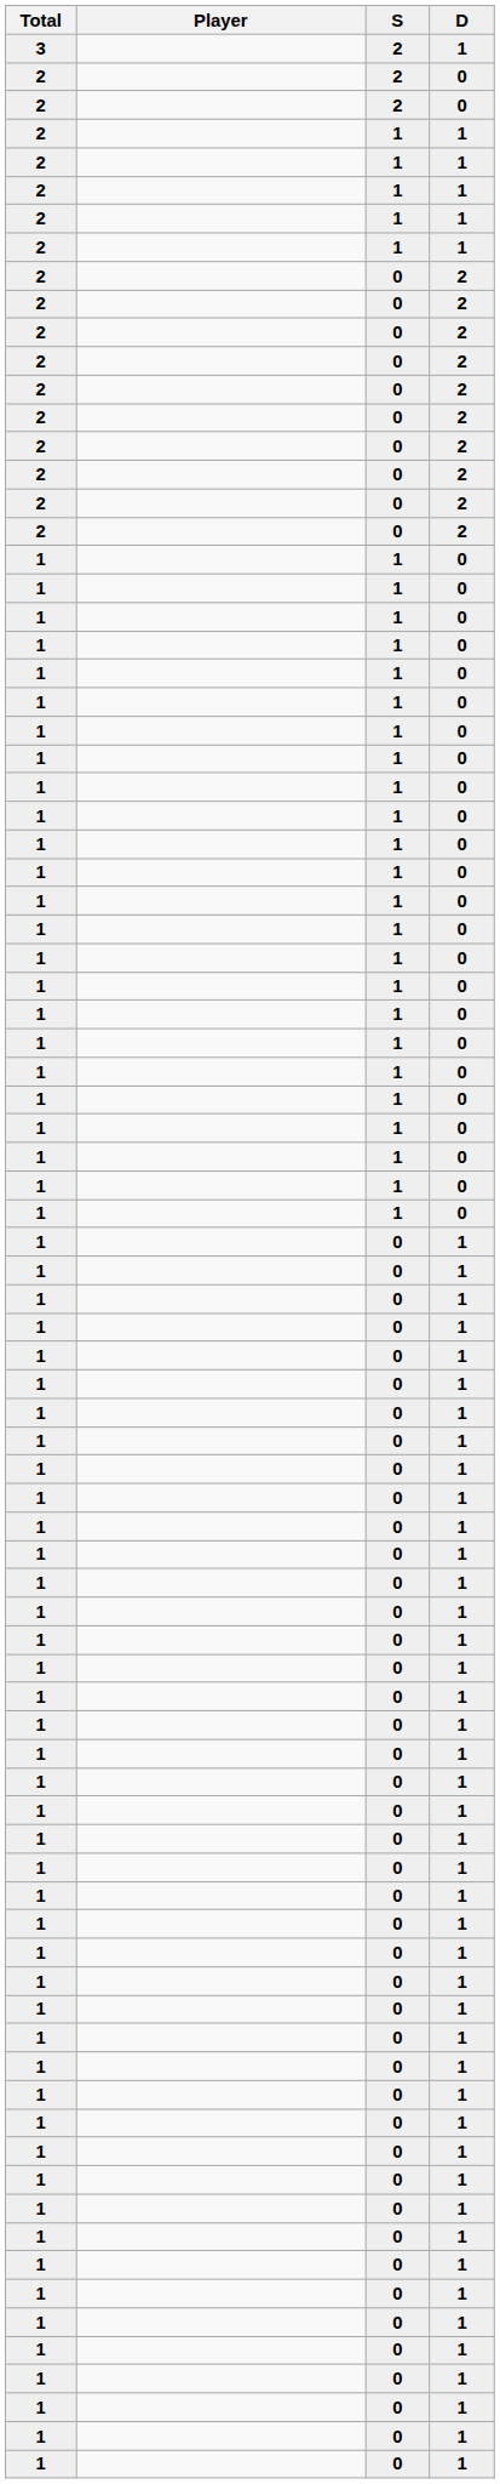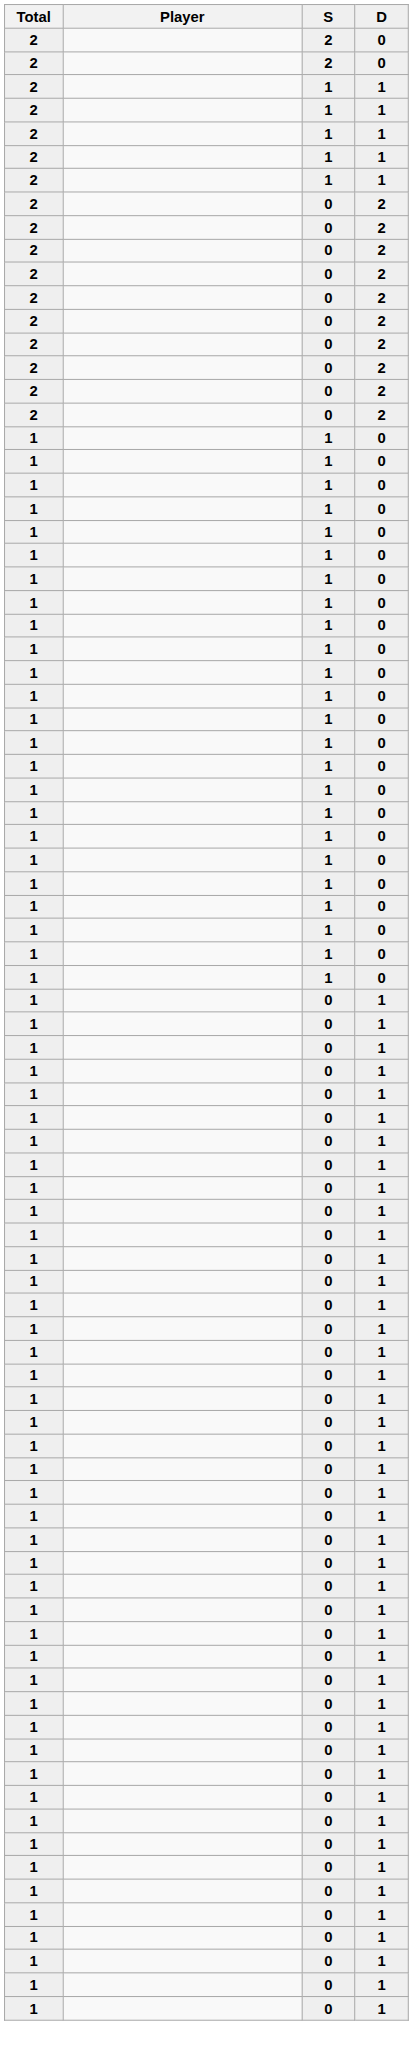 <table class="wikitable" style="font-size:90%;">
 <tr>
 <th width=50>Total</th>
 <th width=225>Player</th>
 <th width=45 style="background:#efefef"> S </th>
 <th width=45 style="background:#efefef"> D </th>
-</tr>
-<tr align=center>
-<td bgcolor=#efefef><strong>3</strong></td>
-<td align=left></td>
-<td bgcolor=#efefef><strong>2</strong></td>
-<td bgcolor=#efefef><strong>1</strong></td>
 </tr>
 <tr align=center>
 <td bgcolor=#efefef><strong>2</strong></td>
 <td align=left></td>
 <td bgcolor=#efefef><strong>2</strong></td>
 <td bgcolor=#efefef><strong>0</strong></td>
 </tr>
 <tr align=center>
 <td bgcolor=#efefef><strong>2</strong></td>
 <td align=left></td>
 <td bgcolor=#efefef><strong>2</strong></td>
 <td bgcolor=#efefef><strong>0</strong></td>
 </tr>
 <tr align=center>
 <td bgcolor=#efefef><strong>2</strong></td>
 <td align=left></td>
 <td bgcolor=#efefef><strong>1</strong></td>
 <td bgcolor=#efefef><strong>1</strong></td>
 </tr>
 <tr align=center>
 <td bgcolor=#efefef><strong>2</strong></td>
 <td align=left></td>
 <td bgcolor=#efefef><strong>1</strong></td>
 <td bgcolor=#efefef><strong>1</strong></td>
 </tr>
 <tr align=center>
 <td bgcolor=#efefef><strong>2</strong></td>
 <td align=left></td>
 <td bgcolor=#efefef><strong>1</strong></td>
 <td bgcolor=#efefef><strong>1</strong></td>
 </tr>
 <tr align=center>
 <td bgcolor=#efefef><strong>2</strong></td>
 <td align=left></td>
 <td bgcolor=#efefef><strong>1</strong></td>
 <td bgcolor=#efefef><strong>1</strong></td>
 </tr>
 <tr align=center>
 <td bgcolor=#efefef><strong>2</strong></td>
 <td align=left></td>
 <td bgcolor=#efefef><strong>1</strong></td>
 <td bgcolor=#efefef><strong>1</strong></td>
 </tr>
 <tr align=center>
 <td bgcolor=#efefef><strong>2</strong></td>
 <td align=left></td>
 <td bgcolor=#efefef><strong>0</strong></td>
 <td bgcolor=#efefef><strong>2</strong></td>
 </tr>
 <tr align=center>
 <td bgcolor=#efefef><strong>2</strong></td>
 <td align=left></td>
 <td bgcolor=#efefef><strong>0</strong></td>
 <td bgcolor=#efefef><strong>2</strong></td>
 </tr>
 <tr align=center>
 <td bgcolor=#efefef><strong>2</strong></td>
 <td align=left></td>
 <td bgcolor=#efefef><strong>0</strong></td>
 <td bgcolor=#efefef><strong>2</strong></td>
 </tr>
 <tr align=center>
 <td bgcolor=#efefef><strong>2</strong></td>
 <td align=left></td>
 <td bgcolor=#efefef><strong>0</strong></td>
 <td bgcolor=#efefef><strong>2</strong></td>
 </tr>
 <tr align=center>
 <td bgcolor=#efefef><strong>2</strong></td>
 <td align=left></td>
 <td bgcolor=#efefef><strong>0</strong></td>
 <td bgcolor=#efefef><strong>2</strong></td>
 </tr>
 <tr align=center>
 <td bgcolor=#efefef><strong>2</strong></td>
 <td align=left></td>
 <td bgcolor=#efefef><strong>0</strong></td>
 <td bgcolor=#efefef><strong>2</strong></td>
 </tr>
 <tr align=center>
 <td bgcolor=#efefef><strong>2</strong></td>
 <td align=left></td>
 <td bgcolor=#efefef><strong>0</strong></td>
 <td bgcolor=#efefef><strong>2</strong></td>
 </tr>
 <tr align=center>
 <td bgcolor=#efefef><strong>2</strong></td>
 <td align=left></td>
 <td bgcolor=#efefef><strong>0</strong></td>
 <td bgcolor=#efefef><strong>2</strong></td>
 </tr>
 <tr align=center>
 <td bgcolor=#efefef><strong>2</strong></td>
 <td align=left></td>
 <td bgcolor=#efefef><strong>0</strong></td>
 <td bgcolor=#efefef><strong>2</strong></td>
 </tr>
 <tr align=center>
 <td bgcolor=#efefef><strong>2</strong></td>
 <td align=left></td>
 <td bgcolor=#efefef><strong>0</strong></td>
 <td bgcolor=#efefef><strong>2</strong></td>
 </tr>
 <tr align=center>
 <td bgcolor=#efefef><strong>1</strong></td>
 <td align=left></td>
 <td bgcolor=#efefef><strong>1</strong></td>
 <td bgcolor=#efefef><strong>0</strong></td>
 </tr>
 <tr align=center>
 <td bgcolor=#efefef><strong>1</strong></td>
 <td align=left></td>
 <td bgcolor=#efefef><strong>1</strong></td>
 <td bgcolor=#efefef><strong>0</strong></td>
 </tr>
 <tr align=center>
 <td bgcolor=#efefef><strong>1</strong></td>
 <td align=left></td>
 <td bgcolor=#efefef><strong>1</strong></td>
 <td bgcolor=#efefef><strong>0</strong></td>
 </tr>
 <tr align=center>
 <td bgcolor=#efefef><strong>1</strong></td>
 <td align=left></td>
 <td bgcolor=#efefef><strong>1</strong></td>
 <td bgcolor=#efefef><strong>0</strong></td>
 </tr>
 <tr align=center>
 <td bgcolor=#efefef><strong>1</strong></td>
 <td align=left></td>
 <td bgcolor=#efefef><strong>1</strong></td>
 <td bgcolor=#efefef><strong>0</strong></td>
 </tr>
 <tr align=center>
 <td bgcolor=#efefef><strong>1</strong></td>
 <td align=left></td>
 <td bgcolor=#efefef><strong>1</strong></td>
 <td bgcolor=#efefef><strong>0</strong></td>
 </tr>
 <tr align=center>
 <td bgcolor=#efefef><strong>1</strong></td>
 <td align=left></td>
 <td bgcolor=#efefef><strong>1</strong></td>
 <td bgcolor=#efefef><strong>0</strong></td>
 </tr>
 <tr align=center>
 <td bgcolor=#efefef><strong>1</strong></td>
 <td align=left></td>
 <td bgcolor=#efefef><strong>1</strong></td>
 <td bgcolor=#efefef><strong>0</strong></td>
 </tr>
 <tr align=center>
 <td bgcolor=#efefef><strong>1</strong></td>
 <td align=left></td>
 <td bgcolor=#efefef><strong>1</strong></td>
 <td bgcolor=#efefef><strong>0</strong></td>
 </tr>
 <tr align=center>
 <td bgcolor=#efefef><strong>1</strong></td>
 <td align=left></td>
 <td bgcolor=#efefef><strong>1</strong></td>
 <td bgcolor=#efefef><strong>0</strong></td>
 </tr>
 <tr align=center>
 <td bgcolor=#efefef><strong>1</strong></td>
 <td align=left></td>
 <td bgcolor=#efefef><strong>1</strong></td>
 <td bgcolor=#efefef><strong>0</strong></td>
 </tr>
 <tr align=center>
 <td bgcolor=#efefef><strong>1</strong></td>
 <td align=left></td>
 <td bgcolor=#efefef><strong>1</strong></td>
 <td bgcolor=#efefef><strong>0</strong></td>
 </tr>
 <tr align=center>
 <td bgcolor=#efefef><strong>1</strong></td>
 <td align=left></td>
 <td bgcolor=#efefef><strong>1</strong></td>
 <td bgcolor=#efefef><strong>0</strong></td>
 </tr>
 <tr align=center>
 <td bgcolor=#efefef><strong>1</strong></td>
 <td align=left></td>
 <td bgcolor=#efefef><strong>1</strong></td>
 <td bgcolor=#efefef><strong>0</strong></td>
 </tr>
 <tr align=center>
 <td bgcolor=#efefef><strong>1</strong></td>
 <td align=left></td>
 <td bgcolor=#efefef><strong>1</strong></td>
 <td bgcolor=#efefef><strong>0</strong></td>
 </tr>
 <tr align=center>
 <td bgcolor=#efefef><strong>1</strong></td>
 <td align=left></td>
 <td bgcolor=#efefef><strong>1</strong></td>
 <td bgcolor=#efefef><strong>0</strong></td>
 </tr>
 <tr align=center>
 <td bgcolor=#efefef><strong>1</strong></td>
 <td align=left></td>
 <td bgcolor=#efefef><strong>1</strong></td>
 <td bgcolor=#efefef><strong>0</strong></td>
 </tr>
 <tr align=center>
 <td bgcolor=#efefef><strong>1</strong></td>
 <td align=left></td>
 <td bgcolor=#efefef><strong>1</strong></td>
 <td bgcolor=#efefef><strong>0</strong></td>
 </tr>
 <tr align=center>
 <td bgcolor=#efefef><strong>1</strong></td>
 <td align=left></td>
 <td bgcolor=#efefef><strong>1</strong></td>
 <td bgcolor=#efefef><strong>0</strong></td>
 </tr>
 <tr align=center>
 <td bgcolor=#efefef><strong>1</strong></td>
 <td align=left></td>
 <td bgcolor=#efefef><strong>1</strong></td>
 <td bgcolor=#efefef><strong>0</strong></td>
 </tr>
 <tr align=center>
 <td bgcolor=#efefef><strong>1</strong></td>
 <td align=left></td>
 <td bgcolor=#efefef><strong>1</strong></td>
 <td bgcolor=#efefef><strong>0</strong></td>
 </tr>
 <tr align=center>
 <td bgcolor=#efefef><strong>1</strong></td>
 <td align=left></td>
 <td bgcolor=#efefef><strong>1</strong></td>
 <td bgcolor=#efefef><strong>0</strong></td>
 </tr>
 <tr align=center>
 <td bgcolor=#efefef><strong>1</strong></td>
 <td align=left></td>
 <td bgcolor=#efefef><strong>1</strong></td>
 <td bgcolor=#efefef><strong>0</strong></td>
 </tr>
 <tr align=center>
 <td bgcolor=#efefef><strong>1</strong></td>
 <td align=left></td>
 <td bgcolor=#efefef><strong>1</strong></td>
 <td bgcolor=#efefef><strong>0</strong></td>
 </tr>
 <tr align=center>
 <td bgcolor=#efefef><strong>1</strong></td>
 <td align=left></td>
 <td bgcolor=#efefef><strong>0</strong></td>
 <td bgcolor=#efefef><strong>1</strong></td>
 </tr>
 <tr align=center>
 <td bgcolor=#efefef><strong>1</strong></td>
 <td align=left></td>
 <td bgcolor=#efefef><strong>0</strong></td>
 <td bgcolor=#efefef><strong>1</strong></td>
 </tr>
 <tr align=center>
 <td bgcolor=#efefef><strong>1</strong></td>
 <td align=left></td>
 <td bgcolor=#efefef><strong>0</strong></td>
 <td bgcolor=#efefef><strong>1</strong></td>
 </tr>
 <tr align=center>
 <td bgcolor=#efefef><strong>1</strong></td>
 <td align=left></td>
 <td bgcolor=#efefef><strong>0</strong></td>
 <td bgcolor=#efefef><strong>1</strong></td>
 </tr>
 <tr align=center>
 <td bgcolor=#efefef><strong>1</strong></td>
 <td align=left></td>
 <td bgcolor=#efefef><strong>0</strong></td>
 <td bgcolor=#efefef><strong>1</strong></td>
 </tr>
 <tr align=center>
 <td bgcolor=#efefef><strong>1</strong></td>
 <td align=left></td>
 <td bgcolor=#efefef><strong>0</strong></td>
 <td bgcolor=#efefef><strong>1</strong></td>
 </tr>
 <tr align=center>
 <td bgcolor=#efefef><strong>1</strong></td>
 <td align=left></td>
 <td bgcolor=#efefef><strong>0</strong></td>
 <td bgcolor=#efefef><strong>1</strong></td>
 </tr>
 <tr align=center>
 <td bgcolor=#efefef><strong>1</strong></td>
 <td align=left></td>
 <td bgcolor=#efefef><strong>0</strong></td>
 <td bgcolor=#efefef><strong>1</strong></td>
 </tr>
 <tr align=center>
 <td bgcolor=#efefef><strong>1</strong></td>
 <td align=left></td>
 <td bgcolor=#efefef><strong>0</strong></td>
 <td bgcolor=#efefef><strong>1</strong></td>
 </tr>
 <tr align=center>
 <td bgcolor=#efefef><strong>1</strong></td>
 <td align=left></td>
 <td bgcolor=#efefef><strong>0</strong></td>
 <td bgcolor=#efefef><strong>1</strong></td>
 </tr>
 <tr align=center>
 <td bgcolor=#efefef><strong>1</strong></td>
 <td align=left></td>
 <td bgcolor=#efefef><strong>0</strong></td>
 <td bgcolor=#efefef><strong>1</strong></td>
 </tr>
 <tr align=center>
 <td bgcolor=#efefef><strong>1</strong></td>
 <td align=left></td>
 <td bgcolor=#efefef><strong>0</strong></td>
 <td bgcolor=#efefef><strong>1</strong></td>
 </tr>
 <tr align=center>
 <td bgcolor=#efefef><strong>1</strong></td>
 <td align=left></td>
 <td bgcolor=#efefef><strong>0</strong></td>
 <td bgcolor=#efefef><strong>1</strong></td>
 </tr>
 <tr align=center>
 <td bgcolor=#efefef><strong>1</strong></td>
 <td align=left></td>
 <td bgcolor=#efefef><strong>0</strong></td>
 <td bgcolor=#efefef><strong>1</strong></td>
 </tr>
 <tr align=center>
 <td bgcolor=#efefef><strong>1</strong></td>
 <td align=left></td>
 <td bgcolor=#efefef><strong>0</strong></td>
 <td bgcolor=#efefef><strong>1</strong></td>
 </tr>
 <tr align=center>
 <td bgcolor=#efefef><strong>1</strong></td>
 <td align=left></td>
 <td bgcolor=#efefef><strong>0</strong></td>
 <td bgcolor=#efefef><strong>1</strong></td>
 </tr>
 <tr align=center>
 <td bgcolor=#efefef><strong>1</strong></td>
 <td align=left></td>
 <td bgcolor=#efefef><strong>0</strong></td>
 <td bgcolor=#efefef><strong>1</strong></td>
 </tr>
 <tr align=center>
 <td bgcolor=#efefef><strong>1</strong></td>
 <td align=left></td>
 <td bgcolor=#efefef><strong>0</strong></td>
 <td bgcolor=#efefef><strong>1</strong></td>
 </tr>
 <tr align=center>
 <td bgcolor=#efefef><strong>1</strong></td>
 <td align=left></td>
 <td bgcolor=#efefef><strong>0</strong></td>
 <td bgcolor=#efefef><strong>1</strong></td>
 </tr>
 <tr align=center>
 <td bgcolor=#efefef><strong>1</strong></td>
 <td align=left></td>
 <td bgcolor=#efefef><strong>0</strong></td>
 <td bgcolor=#efefef><strong>1</strong></td>
 </tr>
 <tr align=center>
 <td bgcolor=#efefef><strong>1</strong></td>
 <td align=left></td>
 <td bgcolor=#efefef><strong>0</strong></td>
 <td bgcolor=#efefef><strong>1</strong></td>
 </tr>
 <tr align=center>
 <td bgcolor=#efefef><strong>1</strong></td>
 <td align=left></td>
 <td bgcolor=#efefef><strong>0</strong></td>
 <td bgcolor=#efefef><strong>1</strong></td>
 </tr>
 <tr align=center>
 <td bgcolor=#efefef><strong>1</strong></td>
 <td align=left></td>
 <td bgcolor=#efefef><strong>0</strong></td>
 <td bgcolor=#efefef><strong>1</strong></td>
 </tr>
 <tr align=center>
 <td bgcolor=#efefef><strong>1</strong></td>
 <td align=left></td>
 <td bgcolor=#efefef><strong>0</strong></td>
 <td bgcolor=#efefef><strong>1</strong></td>
 </tr>
 <tr align=center>
 <td bgcolor=#efefef><strong>1</strong></td>
 <td align=left></td>
 <td bgcolor=#efefef><strong>0</strong></td>
 <td bgcolor=#efefef><strong>1</strong></td>
 </tr>
 <tr align=center>
 <td bgcolor=#efefef><strong>1</strong></td>
 <td align=left></td>
 <td bgcolor=#efefef><strong>0</strong></td>
 <td bgcolor=#efefef><strong>1</strong></td>
 </tr>
 <tr align=center>
 <td bgcolor=#efefef><strong>1</strong></td>
 <td align=left></td>
 <td bgcolor=#efefef><strong>0</strong></td>
 <td bgcolor=#efefef><strong>1</strong></td>
 </tr>
 <tr align=center>
 <td bgcolor=#efefef><strong>1</strong></td>
 <td align=left></td>
 <td bgcolor=#efefef><strong>0</strong></td>
 <td bgcolor=#efefef><strong>1</strong></td>
 </tr>
 <tr align=center>
 <td bgcolor=#efefef><strong>1</strong></td>
 <td align=left></td>
 <td bgcolor=#efefef><strong>0</strong></td>
 <td bgcolor=#efefef><strong>1</strong></td>
 </tr>
 <tr align=center>
 <td bgcolor=#efefef><strong>1</strong></td>
 <td align=left></td>
 <td bgcolor=#efefef><strong>0</strong></td>
 <td bgcolor=#efefef><strong>1</strong></td>
 </tr>
 <tr align=center>
 <td bgcolor=#efefef><strong>1</strong></td>
 <td align=left></td>
 <td bgcolor=#efefef><strong>0</strong></td>
 <td bgcolor=#efefef><strong>1</strong></td>
 </tr>
 <tr align=center>
 <td bgcolor=#efefef><strong>1</strong></td>
 <td align=left></td>
 <td bgcolor=#efefef><strong>0</strong></td>
 <td bgcolor=#efefef><strong>1</strong></td>
 </tr>
 <tr align=center>
 <td bgcolor=#efefef><strong>1</strong></td>
 <td align=left></td>
 <td bgcolor=#efefef><strong>0</strong></td>
 <td bgcolor=#efefef><strong>1</strong></td>
 </tr>
 <tr align=center>
 <td bgcolor=#efefef><strong>1</strong></td>
 <td align=left></td>
 <td bgcolor=#efefef><strong>0</strong></td>
 <td bgcolor=#efefef><strong>1</strong></td>
 </tr>
 <tr align=center>
 <td bgcolor=#efefef><strong>1</strong></td>
 <td align=left></td>
 <td bgcolor=#efefef><strong>0</strong></td>
 <td bgcolor=#efefef><strong>1</strong></td>
 </tr>
 <tr align=center>
 <td bgcolor=#efefef><strong>1</strong></td>
 <td align=left></td>
 <td bgcolor=#efefef><strong>0</strong></td>
 <td bgcolor=#efefef><strong>1</strong></td>
 </tr>
 <tr align=center>
 <td bgcolor=#efefef><strong>1</strong></td>
 <td align=left></td>
 <td bgcolor=#efefef><strong>0</strong></td>
 <td bgcolor=#efefef><strong>1</strong></td>
 </tr>
 <tr align=center>
 <td bgcolor=#efefef><strong>1</strong></td>
 <td align=left></td>
 <td bgcolor=#efefef><strong>0</strong></td>
 <td bgcolor=#efefef><strong>1</strong></td>
 </tr>
 <tr align=center>
 <td bgcolor=#efefef><strong>1</strong></td>
 <td align=left></td>
 <td bgcolor=#efefef><strong>0</strong></td>
 <td bgcolor=#efefef><strong>1</strong></td>
 </tr>
 <tr align=center>
 <td bgcolor=#efefef><strong>1</strong></td>
 <td align=left></td>
 <td bgcolor=#efefef><strong>0</strong></td>
 <td bgcolor=#efefef><strong>1</strong></td>
 </tr>
 <tr align=center>
 <td bgcolor=#efefef><strong>1</strong></td>
 <td align=left></td>
 <td bgcolor=#efefef><strong>0</strong></td>
 <td bgcolor=#efefef><strong>1</strong></td>
 </tr>
 <tr align=center>
 <td bgcolor=#efefef><strong>1</strong></td>
 <td align=left></td>
 <td bgcolor=#efefef><strong>0</strong></td>
 <td bgcolor=#efefef><strong>1</strong></td>
 </tr>
 <tr align=center>
 <td bgcolor=#efefef><strong>1</strong></td>
 <td align=left></td>
 <td bgcolor=#efefef><strong>0</strong></td>
 <td bgcolor=#efefef><strong>1</strong></td>
 </tr>
 <tr align=center>
 <td bgcolor=#efefef><strong>1</strong></td>
 <td align=left></td>
 <td bgcolor=#efefef><strong>0</strong></td>
 <td bgcolor=#efefef><strong>1</strong></td>
 </tr>
 </table>
